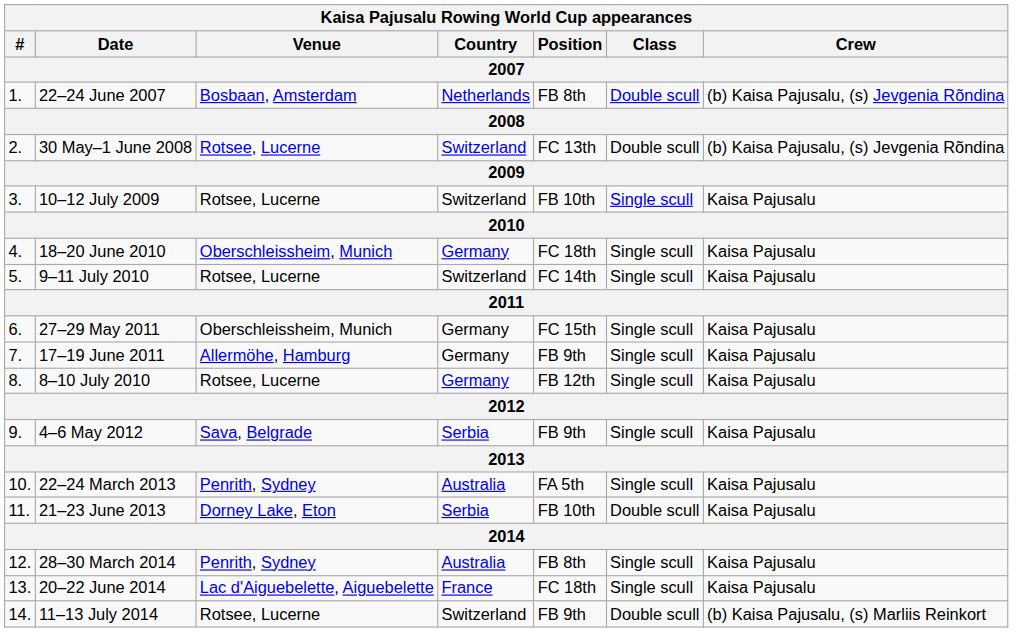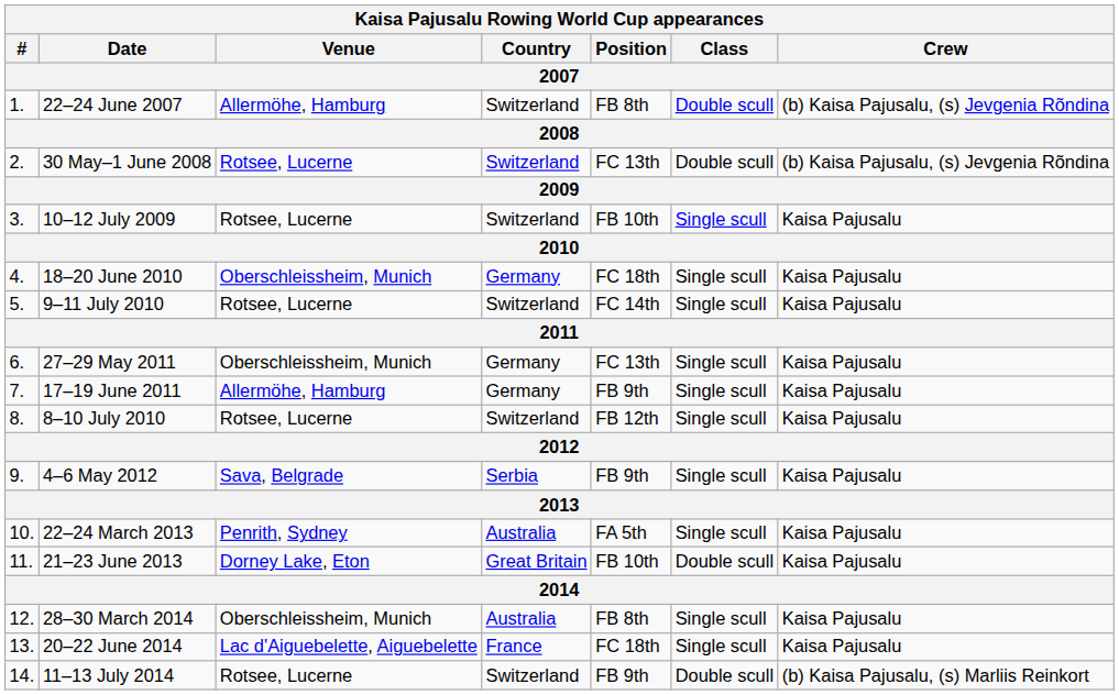 <table class="wikitable collapsible collapsed" style="font-size:90%">
 <tr>
 <th colspan="7"><strong>Kaisa Pajusalu Rowing World Cup appearances</strong></th>
 </tr>
 <tr>
 <th>#</th>
 <th>Date</th>
 <th>Venue</th>
 <th>Country</th>
 <th>Position</th>
 <th>Class</th>
 <th>Crew</th>
 </tr>
 <tr>
 <th colspan="7"><strong>2007</strong></th>
 </tr>
 <tr>
 <td>1.</td>
 <td>22–24 June 2007</td>
-<td><a href='#'>Bosbaan</a>, <a href='#'>Amsterdam</a></td>
-<td> <a href='#'>Netherlands</a></td>
+<td><a href='#'>Allermöhe</a>, <a href='#'>Hamburg</a></td>
+<td> Switzerland</td>
 <td>FB 8th</td>
 <td><a href='#'>Double scull</a></td>
 <td>(b) Kaisa Pajusalu, (s) <a href='#'>Jevgenia Rõndina</a></td>
 </tr>
 <tr>
 <th colspan="7"><strong>2008</strong></th>
 </tr>
 <tr>
 <td>2.</td>
 <td>30 May–1 June 2008</td>
 <td><a href='#'>Rotsee</a>, <a href='#'>Lucerne</a></td>
 <td> <a href='#'>Switzerland</a></td>
 <td>FC 13th</td>
 <td>Double scull</td>
 <td>(b) Kaisa Pajusalu, (s) Jevgenia Rõndina</td>
 </tr>
 <tr>
 <th colspan="7"><strong>2009</strong></th>
 </tr>
 <tr>
 <td>3.</td>
 <td>10–12 July 2009</td>
 <td>Rotsee, Lucerne</td>
 <td> Switzerland</td>
 <td>FB 10th</td>
 <td><a href='#'>Single scull</a></td>
 <td>Kaisa Pajusalu</td>
 </tr>
 <tr>
 <th colspan="7"><strong>2010</strong></th>
 </tr>
 <tr>
 <td>4.</td>
 <td>18–20 June 2010</td>
 <td><a href='#'>Oberschleissheim</a>, <a href='#'>Munich</a></td>
 <td> <a href='#'>Germany</a></td>
 <td>FC 18th</td>
 <td>Single scull</td>
 <td>Kaisa Pajusalu</td>
 </tr>
 <tr>
 <td>5.</td>
 <td>9–11 July 2010</td>
 <td>Rotsee, Lucerne</td>
 <td> Switzerland</td>
 <td>FC 14th</td>
 <td>Single scull</td>
 <td>Kaisa Pajusalu</td>
 </tr>
 <tr>
 <th colspan="7"><strong>2011</strong></th>
 </tr>
 <tr>
 <td>6.</td>
 <td>27–29 May 2011</td>
 <td>Oberschleissheim, Munich</td>
 <td> Germany</td>
-<td>FC 15th</td>
+<td>FC 13th</td>
 <td>Single scull</td>
 <td>Kaisa Pajusalu</td>
 </tr>
 <tr>
 <td>7.</td>
 <td>17–19 June 2011</td>
 <td><a href='#'>Allermöhe</a>, <a href='#'>Hamburg</a></td>
 <td> Germany</td>
 <td>FB 9th</td>
 <td>Single scull</td>
 <td>Kaisa Pajusalu</td>
 </tr>
 <tr>
 <td>8.</td>
 <td>8–10 July 2010</td>
 <td>Rotsee, Lucerne</td>
-<td> <a href='#'>Germany</a></td>
+<td> Switzerland</td>
 <td>FB 12th</td>
 <td>Single scull</td>
 <td>Kaisa Pajusalu</td>
 </tr>
 <tr>
 <th colspan="7"><strong>2012</strong></th>
 </tr>
 <tr>
 <td>9.</td>
 <td>4–6 May 2012</td>
 <td><a href='#'>Sava</a>, <a href='#'>Belgrade</a></td>
 <td> <a href='#'>Serbia</a></td>
 <td>FB 9th</td>
 <td>Single scull</td>
 <td>Kaisa Pajusalu</td>
 </tr>
 <tr>
 <th colspan="7"><strong>2013</strong></th>
 </tr>
 <tr>
 <td>10.</td>
 <td>22–24 March 2013</td>
 <td><a href='#'>Penrith</a>, <a href='#'>Sydney</a></td>
 <td> <a href='#'>Australia</a></td>
 <td>FA 5th</td>
 <td>Single scull</td>
 <td>Kaisa Pajusalu</td>
 </tr>
 <tr>
 <td>11.</td>
 <td>21–23 June 2013</td>
 <td><a href='#'>Dorney Lake</a>, <a href='#'>Eton</a></td>
-<td> <a href='#'>Serbia</a></td>
+<td> <a href='#'>Great Britain</a></td>
 <td>FB 10th</td>
 <td>Double scull</td>
 <td>Kaisa Pajusalu</td>
 </tr>
 <tr>
 <th colspan="7"><strong>2014</strong></th>
 </tr>
 <tr>
 <td>12.</td>
 <td>28–30 March 2014</td>
-<td><a href='#'>Penrith</a>, <a href='#'>Sydney</a></td>
+<td>Oberschleissheim, Munich</td>
 <td> <a href='#'>Australia</a></td>
 <td>FB 8th</td>
 <td>Single scull</td>
 <td>Kaisa Pajusalu</td>
 </tr>
 <tr>
 <td>13.</td>
 <td>20–22 June 2014</td>
 <td><a href='#'>Lac d'Aiguebelette</a>, <a href='#'>Aiguebelette</a></td>
 <td> <a href='#'>France</a></td>
 <td>FC 18th</td>
 <td>Single scull</td>
 <td>Kaisa Pajusalu</td>
 </tr>
 <tr>
 <td>14.</td>
 <td>11–13 July 2014</td>
 <td>Rotsee, Lucerne</td>
 <td> Switzerland</td>
 <td>FB 9th</td>
 <td>Double scull</td>
 <td>(b) Kaisa Pajusalu, (s) Marliis Reinkort</td>
 </tr>
 </table>
